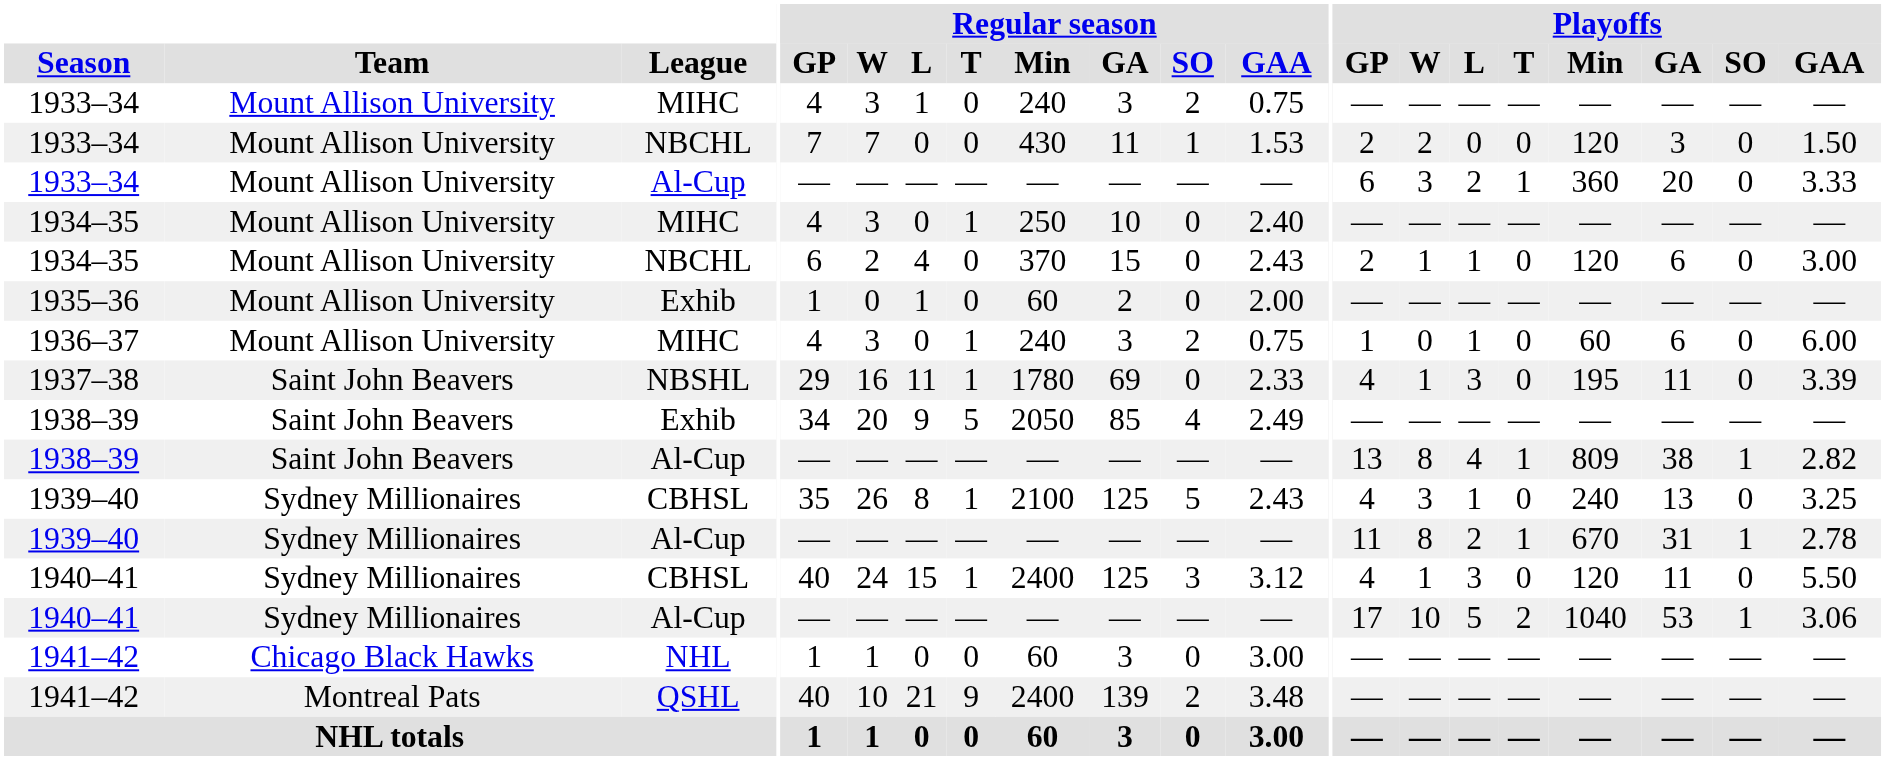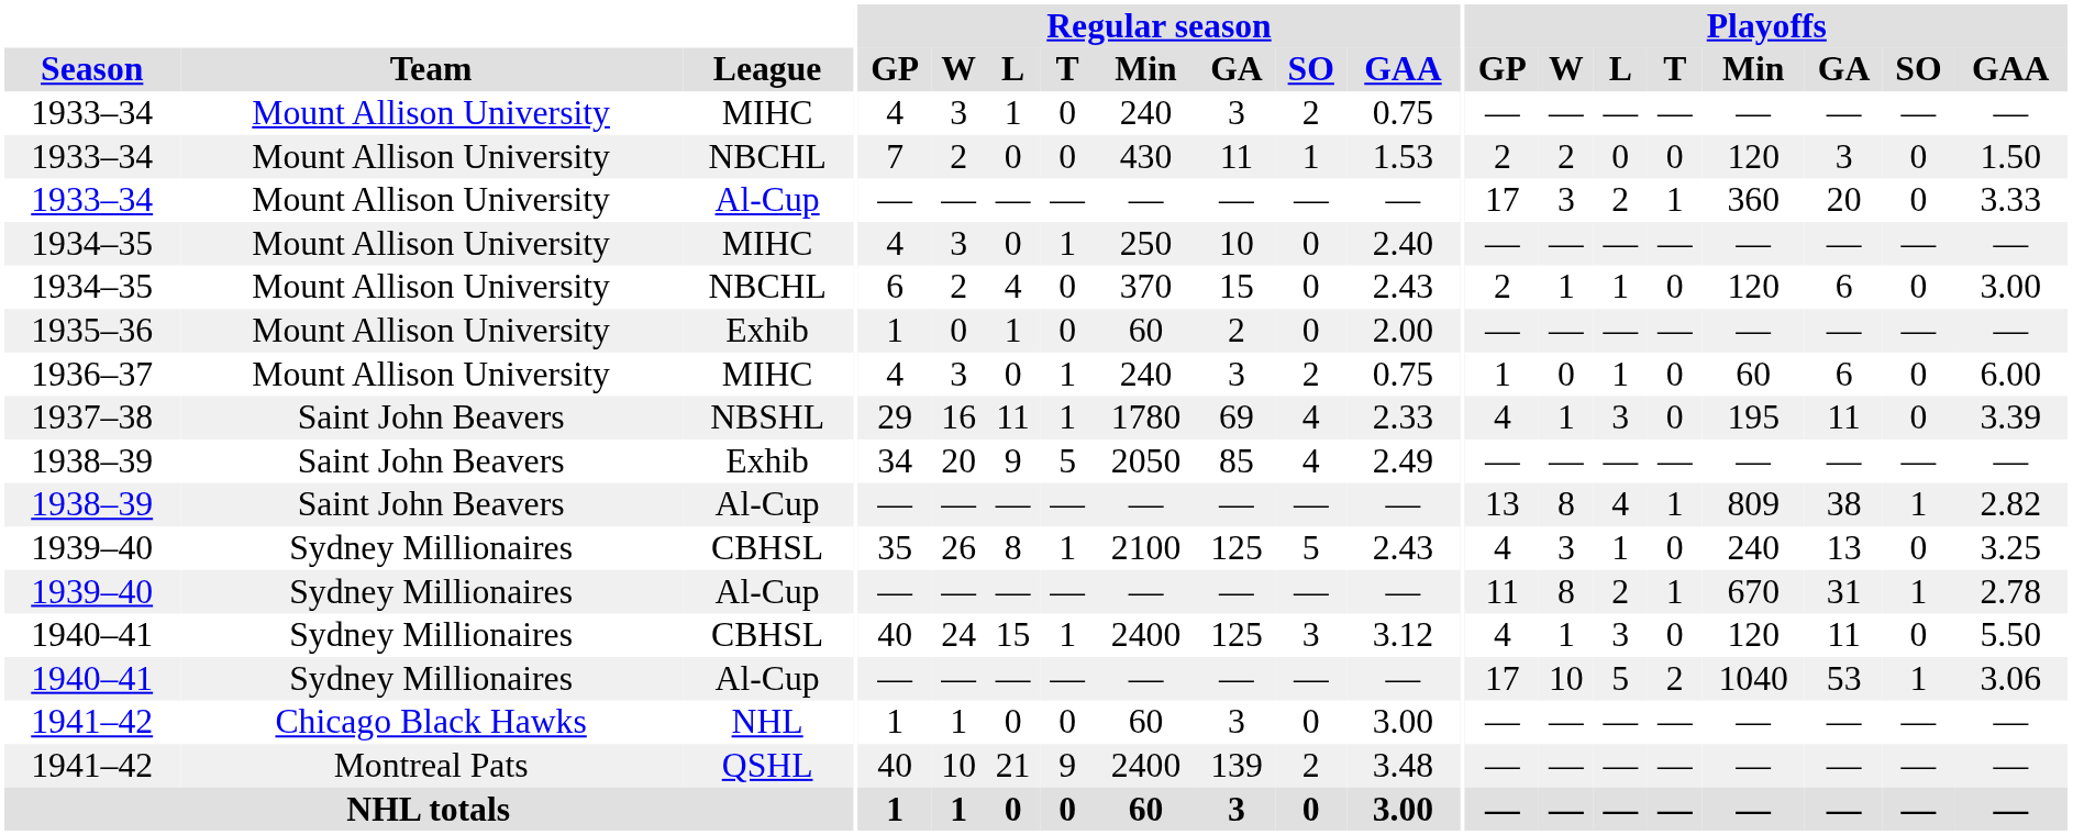 <table border="0" cellpadding="1" cellspacing="0" style="width:75%; text-align:center;">
 <tr bgcolor="#e0e0e0">
 <th colspan="3" bgcolor="#ffffff"></th>
 <th rowspan="99" bgcolor="#ffffff"></th>
 <th colspan="8" bgcolor="#e0e0e0"><a href='#'>Regular season</a></th>
 <th rowspan="99" bgcolor="#ffffff"></th>
 <th colspan="8" bgcolor="#e0e0e0"><a href='#'>Playoffs</a></th>
 </tr>
 <tr bgcolor="#e0e0e0">
 <th><a href='#'>Season</a></th>
 <th>Team</th>
 <th>League</th>
 <th>GP</th>
 <th>W</th>
 <th>L</th>
 <th>T</th>
 <th>Min</th>
 <th>GA</th>
 <th><a href='#'>SO</a></th>
 <th><a href='#'>GAA</a></th>
 <th>GP</th>
 <th>W</th>
 <th>L</th>
 <th>T</th>
 <th>Min</th>
 <th>GA</th>
 <th>SO</th>
 <th>GAA</th>
 </tr>
 <tr>
 <td>1933–34</td>
 <td><a href='#'>Mount Allison University</a></td>
 <td>MIHC</td>
 <td>4</td>
 <td>3</td>
 <td>1</td>
 <td>0</td>
 <td>240</td>
 <td>3</td>
 <td>2</td>
 <td>0.75</td>
 <td>—</td>
 <td>—</td>
 <td>—</td>
 <td>—</td>
 <td>—</td>
 <td>—</td>
 <td>—</td>
 <td>—</td>
 </tr>
 <tr bgcolor="#f0f0f0">
 <td>1933–34</td>
 <td>Mount Allison University</td>
 <td>NBCHL</td>
 <td>7</td>
-<td>7</td>
+<td>2</td>
 <td>0</td>
 <td>0</td>
 <td>430</td>
 <td>11</td>
 <td>1</td>
 <td>1.53</td>
 <td>2</td>
 <td>2</td>
 <td>0</td>
 <td>0</td>
 <td>120</td>
 <td>3</td>
 <td>0</td>
 <td>1.50</td>
 </tr>
 <tr>
 <td><a href='#'>1933–34</a></td>
 <td>Mount Allison University</td>
 <td><a href='#'>Al-Cup</a></td>
 <td>—</td>
 <td>—</td>
 <td>—</td>
 <td>—</td>
 <td>—</td>
 <td>—</td>
 <td>—</td>
 <td>—</td>
-<td>6</td>
+<td>17</td>
 <td>3</td>
 <td>2</td>
 <td>1</td>
 <td>360</td>
 <td>20</td>
 <td>0</td>
 <td>3.33</td>
 </tr>
 <tr bgcolor="#f0f0f0">
 <td>1934–35</td>
 <td>Mount Allison University</td>
 <td>MIHC</td>
 <td>4</td>
 <td>3</td>
 <td>0</td>
 <td>1</td>
 <td>250</td>
 <td>10</td>
 <td>0</td>
 <td>2.40</td>
 <td>—</td>
 <td>—</td>
 <td>—</td>
 <td>—</td>
 <td>—</td>
 <td>—</td>
 <td>—</td>
 <td>—</td>
 </tr>
 <tr>
 <td>1934–35</td>
 <td>Mount Allison University</td>
 <td>NBCHL</td>
 <td>6</td>
 <td>2</td>
 <td>4</td>
 <td>0</td>
 <td>370</td>
 <td>15</td>
 <td>0</td>
 <td>2.43</td>
 <td>2</td>
 <td>1</td>
 <td>1</td>
 <td>0</td>
 <td>120</td>
 <td>6</td>
 <td>0</td>
 <td>3.00</td>
 </tr>
 <tr bgcolor="#f0f0f0">
 <td>1935–36</td>
 <td>Mount Allison University</td>
 <td>Exhib</td>
 <td>1</td>
 <td>0</td>
 <td>1</td>
 <td>0</td>
 <td>60</td>
 <td>2</td>
 <td>0</td>
 <td>2.00</td>
 <td>—</td>
 <td>—</td>
 <td>—</td>
 <td>—</td>
 <td>—</td>
 <td>—</td>
 <td>—</td>
 <td>—</td>
 </tr>
 <tr>
 <td>1936–37</td>
 <td>Mount Allison University</td>
 <td>MIHC</td>
 <td>4</td>
 <td>3</td>
 <td>0</td>
 <td>1</td>
 <td>240</td>
 <td>3</td>
 <td>2</td>
 <td>0.75</td>
 <td>1</td>
 <td>0</td>
 <td>1</td>
 <td>0</td>
 <td>60</td>
 <td>6</td>
 <td>0</td>
 <td>6.00</td>
 </tr>
 <tr bgcolor="#f0f0f0">
 <td>1937–38</td>
 <td>Saint John Beavers</td>
 <td>NBSHL</td>
 <td>29</td>
 <td>16</td>
 <td>11</td>
 <td>1</td>
 <td>1780</td>
 <td>69</td>
-<td>0</td>
+<td>4</td>
 <td>2.33</td>
 <td>4</td>
 <td>1</td>
 <td>3</td>
 <td>0</td>
 <td>195</td>
 <td>11</td>
 <td>0</td>
 <td>3.39</td>
 </tr>
 <tr>
 <td>1938–39</td>
 <td>Saint John Beavers</td>
 <td>Exhib</td>
 <td>34</td>
 <td>20</td>
 <td>9</td>
 <td>5</td>
 <td>2050</td>
 <td>85</td>
 <td>4</td>
 <td>2.49</td>
 <td>—</td>
 <td>—</td>
 <td>—</td>
 <td>—</td>
 <td>—</td>
 <td>—</td>
 <td>—</td>
 <td>—</td>
 </tr>
 <tr bgcolor="#f0f0f0">
 <td><a href='#'>1938–39</a></td>
 <td>Saint John Beavers</td>
 <td>Al-Cup</td>
 <td>—</td>
 <td>—</td>
 <td>—</td>
 <td>—</td>
 <td>—</td>
 <td>—</td>
 <td>—</td>
 <td>—</td>
 <td>13</td>
 <td>8</td>
 <td>4</td>
 <td>1</td>
 <td>809</td>
 <td>38</td>
 <td>1</td>
 <td>2.82</td>
 </tr>
 <tr>
 <td>1939–40</td>
 <td>Sydney Millionaires</td>
 <td>CBHSL</td>
 <td>35</td>
 <td>26</td>
 <td>8</td>
 <td>1</td>
 <td>2100</td>
 <td>125</td>
 <td>5</td>
 <td>2.43</td>
 <td>4</td>
 <td>3</td>
 <td>1</td>
 <td>0</td>
 <td>240</td>
 <td>13</td>
 <td>0</td>
 <td>3.25</td>
 </tr>
 <tr bgcolor="#f0f0f0">
 <td><a href='#'>1939–40</a></td>
 <td>Sydney Millionaires</td>
 <td>Al-Cup</td>
 <td>—</td>
 <td>—</td>
 <td>—</td>
 <td>—</td>
 <td>—</td>
 <td>—</td>
 <td>—</td>
 <td>—</td>
 <td>11</td>
 <td>8</td>
 <td>2</td>
 <td>1</td>
 <td>670</td>
 <td>31</td>
 <td>1</td>
 <td>2.78</td>
 </tr>
 <tr>
 <td>1940–41</td>
 <td>Sydney Millionaires</td>
 <td>CBHSL</td>
 <td>40</td>
 <td>24</td>
 <td>15</td>
 <td>1</td>
 <td>2400</td>
 <td>125</td>
 <td>3</td>
 <td>3.12</td>
 <td>4</td>
 <td>1</td>
 <td>3</td>
 <td>0</td>
 <td>120</td>
 <td>11</td>
 <td>0</td>
 <td>5.50</td>
 </tr>
 <tr bgcolor="#f0f0f0">
 <td><a href='#'>1940–41</a></td>
 <td>Sydney Millionaires</td>
 <td>Al-Cup</td>
 <td>—</td>
 <td>—</td>
 <td>—</td>
 <td>—</td>
 <td>—</td>
 <td>—</td>
 <td>—</td>
 <td>—</td>
 <td>17</td>
 <td>10</td>
 <td>5</td>
 <td>2</td>
 <td>1040</td>
 <td>53</td>
 <td>1</td>
 <td>3.06</td>
 </tr>
 <tr>
 <td><a href='#'>1941–42</a></td>
 <td><a href='#'>Chicago Black Hawks</a></td>
 <td><a href='#'>NHL</a></td>
 <td>1</td>
 <td>1</td>
 <td>0</td>
 <td>0</td>
 <td>60</td>
 <td>3</td>
 <td>0</td>
 <td>3.00</td>
 <td>—</td>
 <td>—</td>
 <td>—</td>
 <td>—</td>
 <td>—</td>
 <td>—</td>
 <td>—</td>
 <td>—</td>
 </tr>
 <tr bgcolor="#f0f0f0">
 <td>1941–42</td>
 <td>Montreal Pats</td>
 <td><a href='#'>QSHL</a></td>
 <td>40</td>
 <td>10</td>
 <td>21</td>
 <td>9</td>
 <td>2400</td>
 <td>139</td>
 <td>2</td>
 <td>3.48</td>
 <td>—</td>
 <td>—</td>
 <td>—</td>
 <td>—</td>
 <td>—</td>
 <td>—</td>
 <td>—</td>
 <td>—</td>
 </tr>
 <tr bgcolor="#e0e0e0">
 <th colspan="3">NHL totals</th>
 <th>1</th>
 <th>1</th>
 <th>0</th>
 <th>0</th>
 <th>60</th>
 <th>3</th>
 <th>0</th>
 <th>3.00</th>
 <th>—</th>
 <th>—</th>
 <th>—</th>
 <th>—</th>
 <th>—</th>
 <th>—</th>
 <th>—</th>
 <th>—</th>
 </tr>
 </table>
